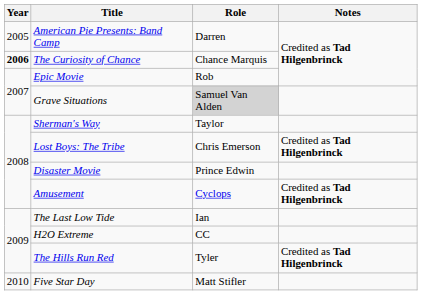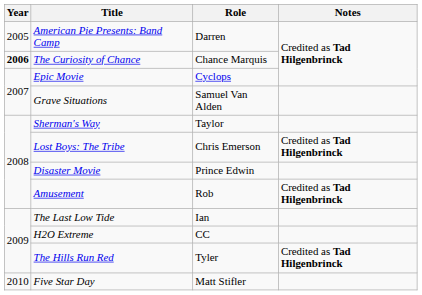 <table class="wikitable">
 <tr>
 <th>Year</th>
 <th>Title</th>
 <th>Role</th>
 <th>Notes</th>
 </tr>
 <tr>
 <td>2005</td>
 <td><em><a href='#'>American Pie Presents: Band Camp</a></em></td>
 <td>Darren</td>
 <td rowspan="3">Credited as <strong>Tad Hilgenbrinck</strong></td>
 </tr>
 <tr>
 <td><strong>2006</strong></td>
 <td><em><a href='#'>The Curiosity of Chance</a></em></td>
 <td>Chance Marquis</td>
 </tr>
 <tr>
 <td rowspan="2">2007</td>
 <td><em><a href='#'>Epic Movie</a></em></td>
-<td>Rob</td>
+<td><a href='#'>Cyclops</a></td>
 </tr>
 <tr>
 <td><em>Grave Situations</em></td>
-<td style="background: lightgrey;">Samuel Van Alden</td>
+<td>Samuel Van Alden</td>
 <td></td>
 </tr>
 <tr>
 <td rowspan="4">2008</td>
 <td><em><a href='#'>Sherman's Way</a></em></td>
 <td>Taylor</td>
 <td></td>
 </tr>
 <tr>
 <td><em><a href='#'>Lost Boys: The Tribe</a></em></td>
 <td>Chris Emerson</td>
 <td>Credited as <strong>Tad Hilgenbrinck</strong></td>
 </tr>
 <tr>
 <td><em><a href='#'>Disaster Movie</a></em></td>
 <td>Prince Edwin</td>
 <td></td>
 </tr>
 <tr>
 <td><em><a href='#'>Amusement</a></em></td>
-<td><a href='#'>Cyclops</a></td>
+<td>Rob</td>
 <td>Credited as <strong>Tad Hilgenbrinck</strong></td>
 </tr>
 <tr>
 <td rowspan="3">2009</td>
 <td><em>The Last Low Tide</em></td>
 <td>Ian</td>
 <td></td>
 </tr>
 <tr>
 <td><em>H2O Extreme</em></td>
 <td>CC</td>
 <td></td>
 </tr>
 <tr>
 <td><em><a href='#'>The Hills Run Red</a></em></td>
 <td>Tyler</td>
 <td>Credited as <strong>Tad Hilgenbrinck</strong></td>
 </tr>
 <tr>
 <td>2010</td>
 <td><em>Five Star Day</em></td>
 <td>Matt Stifler</td>
 <td></td>
 </tr>
 </table>
